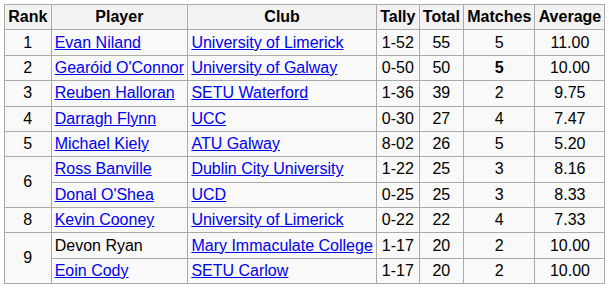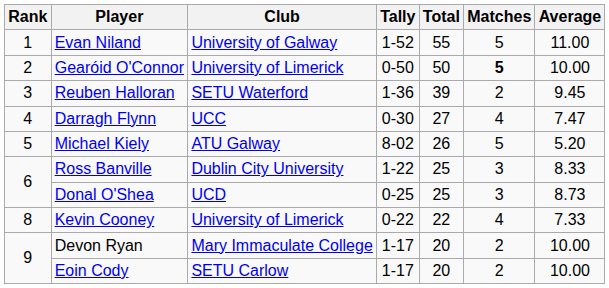 <table class="wikitable">
 <tr>
 <th>Rank</th>
 <th>Player</th>
 <th>Club</th>
 <th>Tally</th>
 <th>Total</th>
 <th>Matches</th>
 <th>Average</th>
 </tr>
 <tr>
 <td rowspan=1 align=center>1</td>
 <td><a href='#'>Evan Niland</a></td>
-<td><a href='#'>University of Limerick</a></td>
+<td><a href='#'>University of Galway</a></td>
 <td align=center>1-52</td>
 <td align=center>55</td>
 <td align=center>5</td>
 <td align=center>11.00</td>
 </tr>
 <tr>
 <td rowspan=1 align=center>2</td>
 <td><a href='#'>Gearóid O'Connor</a></td>
-<td><a href='#'>University of Galway</a></td>
+<td><a href='#'>University of Limerick</a></td>
 <td align=center>0-50</td>
 <td align=center>50</td>
 <td align=center><strong>5</strong></td>
 <td align=center>10.00</td>
 </tr>
 <tr>
 <td rowspan=1 align=center>3</td>
 <td><a href='#'>Reuben Halloran</a></td>
 <td><a href='#'>SETU Waterford</a></td>
 <td align=center>1-36</td>
 <td align=center>39</td>
 <td align=center>2</td>
-<td align=center>9.75</td>
+<td align=center>9.45</td>
 </tr>
 <tr>
 <td rowspan=1 align=center>4</td>
 <td><a href='#'>Darragh Flynn</a></td>
 <td><a href='#'>UCC</a></td>
 <td align=center>0-30</td>
 <td align=center>27</td>
 <td align=center>4</td>
 <td align=center>7.47</td>
 </tr>
 <tr>
 <td rowspan=1 align=center>5</td>
 <td><a href='#'>Michael Kiely</a></td>
 <td><a href='#'>ATU Galway</a></td>
 <td align=center>8-02</td>
 <td align=center>26</td>
 <td align=center>5</td>
 <td align=center>5.20</td>
 </tr>
 <tr>
 <td rowspan=2 align=center>6</td>
 <td><a href='#'>Ross Banville</a></td>
 <td><a href='#'>Dublin City University</a></td>
 <td align=center>1-22</td>
 <td align=center>25</td>
 <td align=center>3</td>
-<td align=center>8.16</td>
+<td align=center>8.33</td>
 </tr>
 <tr>
 <td><a href='#'>Donal O'Shea</a></td>
 <td><a href='#'>UCD</a></td>
 <td align=center>0-25</td>
 <td align=center>25</td>
 <td align=center>3</td>
-<td align=center>8.33</td>
+<td align=center>8.73</td>
 </tr>
 <tr>
 <td rowspan=1 align=center>8</td>
 <td><a href='#'>Kevin Cooney</a></td>
 <td><a href='#'>University of Limerick</a></td>
 <td align=center>0-22</td>
 <td align=center>22</td>
 <td align=center>4</td>
 <td align=center>7.33</td>
 </tr>
 <tr>
 <td rowspan=2 align=center>9</td>
 <td>Devon Ryan</td>
 <td><a href='#'>Mary Immaculate College</a></td>
 <td align=center>1-17</td>
 <td align=center>20</td>
 <td align=center>2</td>
 <td align=center>10.00</td>
 </tr>
 <tr>
 <td><a href='#'>Eoin Cody</a></td>
 <td><a href='#'>SETU Carlow</a></td>
 <td align=center>1-17</td>
 <td align=center>20</td>
 <td align=center>2</td>
 <td align=center>10.00</td>
 </tr>
 </table>
